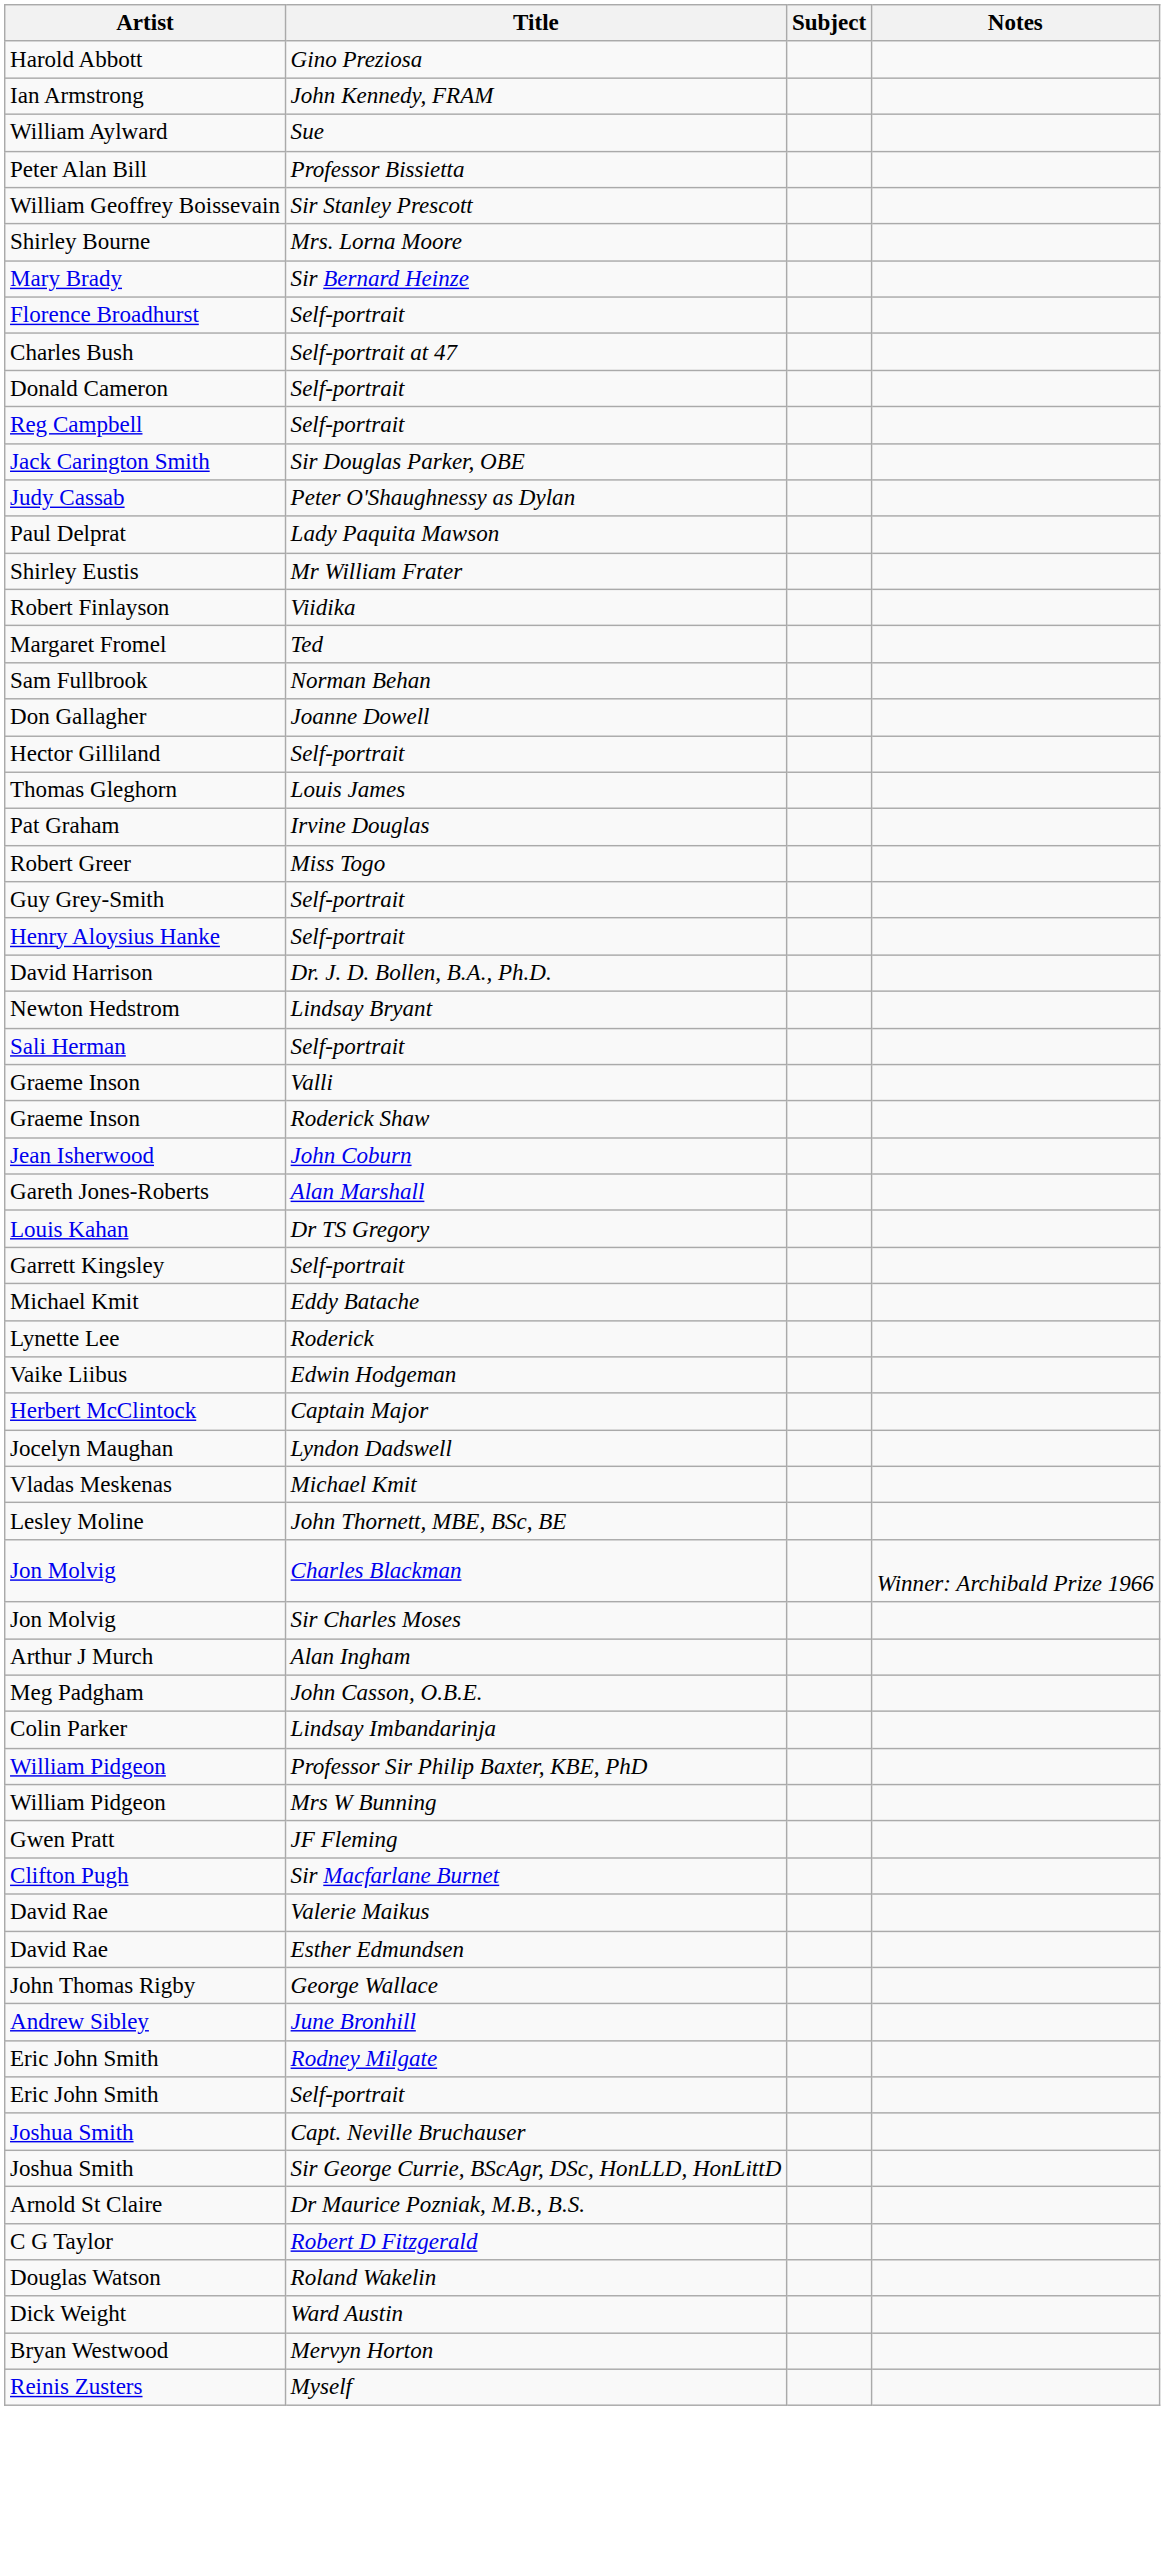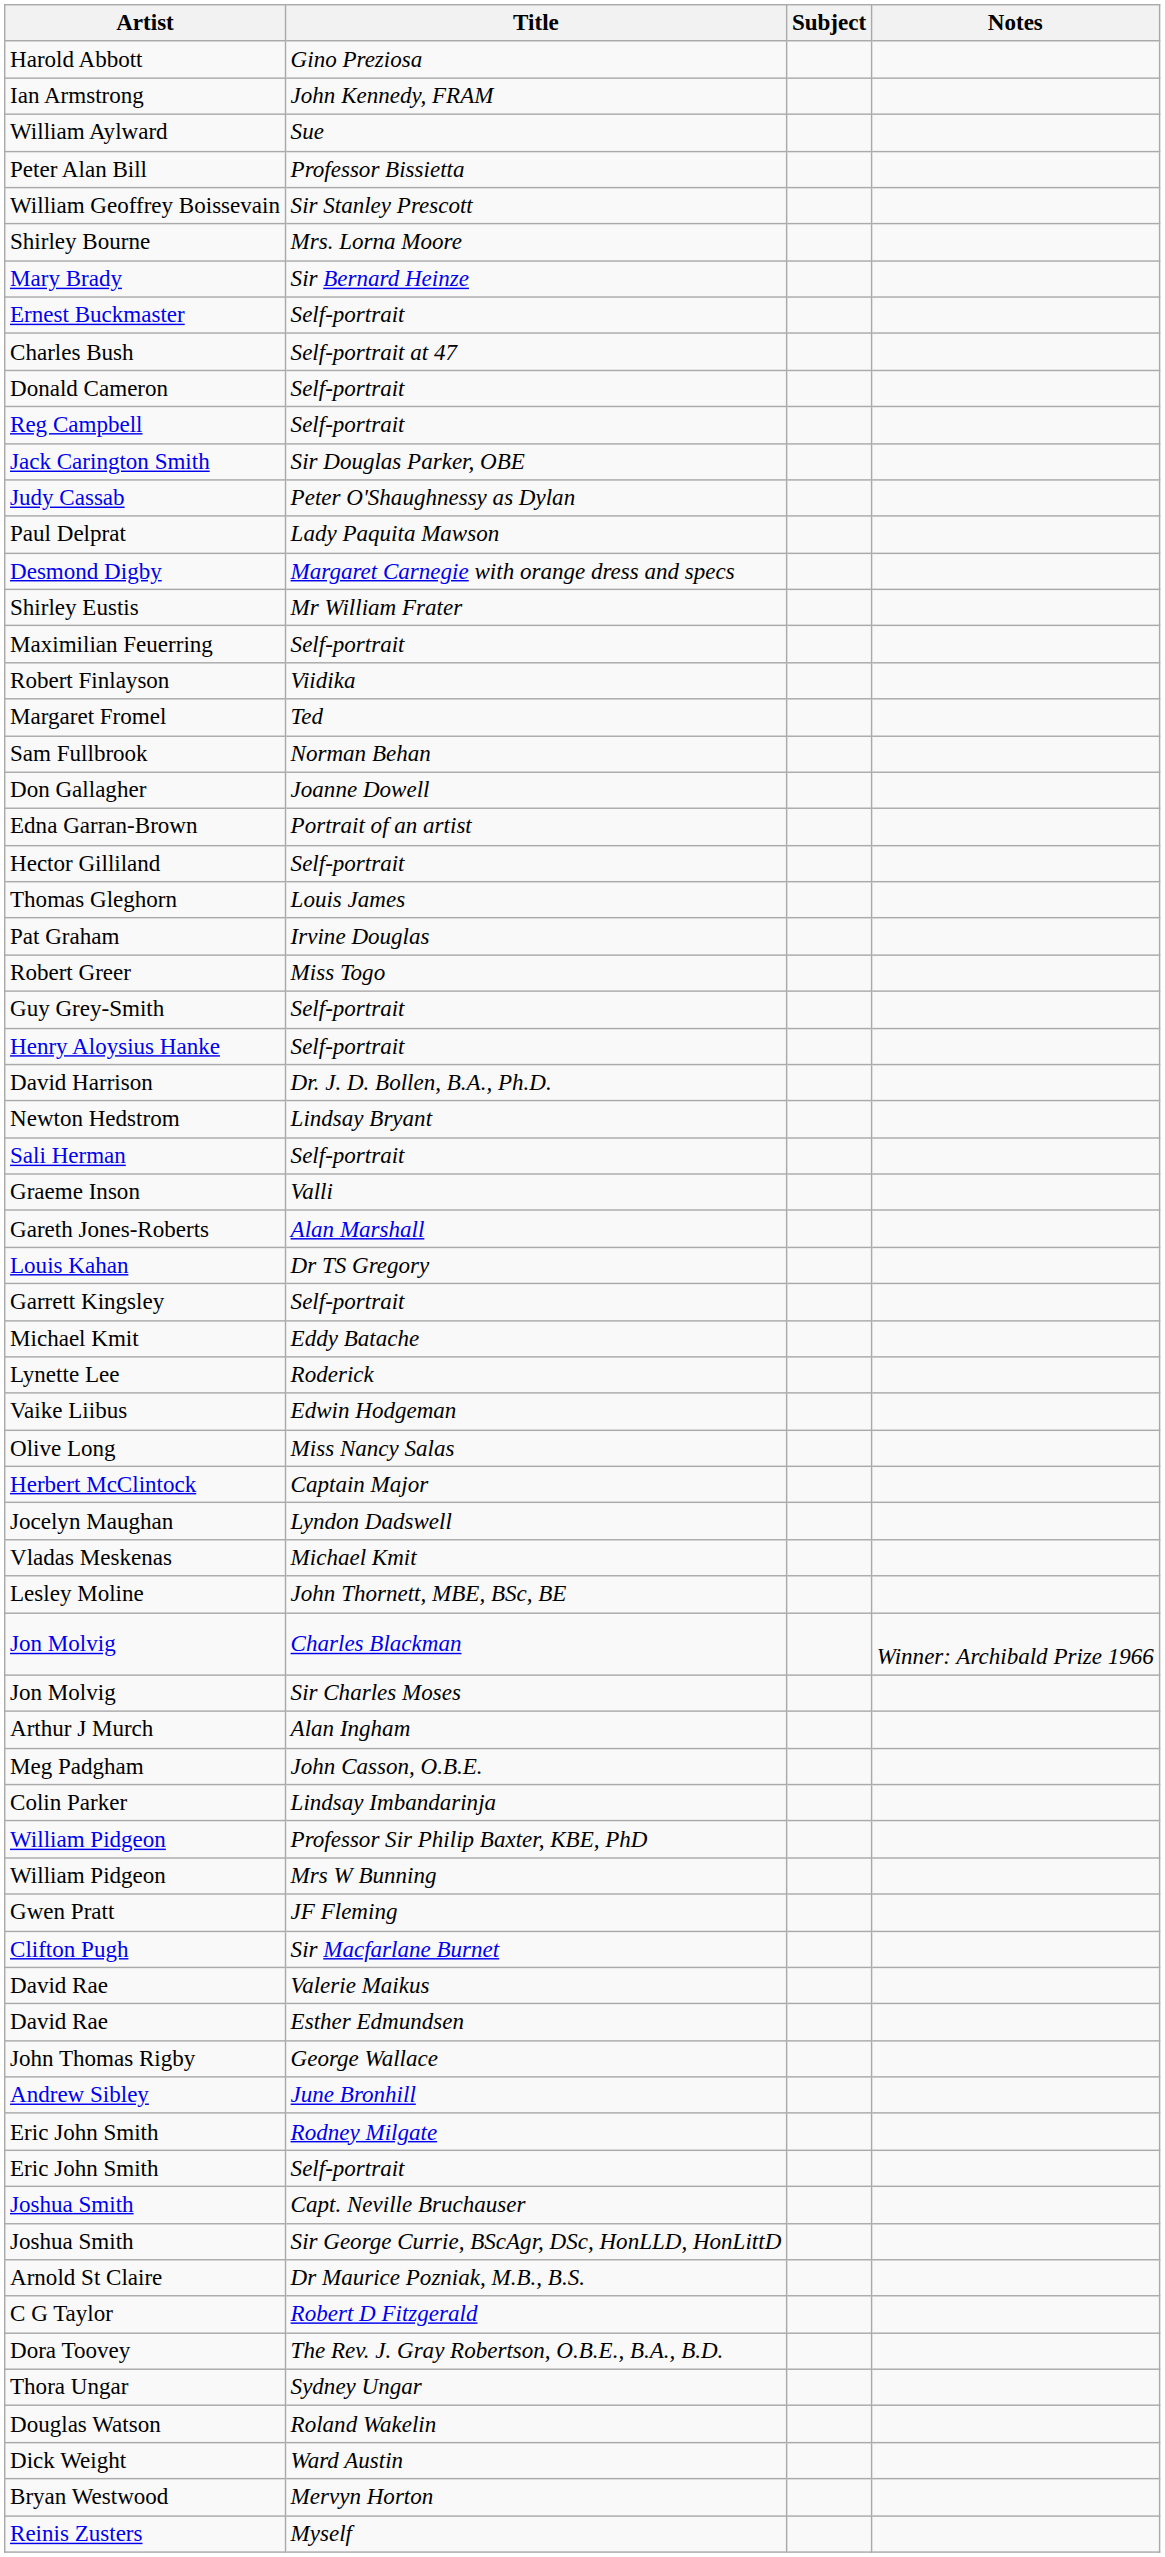 <table class="wikitable">
 <tr>
 <th>Artist</th>
 <th>Title</th>
 <th>Subject</th>
 <th>Notes</th>
 </tr>
 <tr>
 <td>Harold Abbott</td>
 <td><em>Gino Preziosa</em></td>
 <td></td>
 <td></td>
 </tr>
 <tr>
 <td>Ian Armstrong</td>
 <td><em>John Kennedy, FRAM</em></td>
 <td></td>
 <td></td>
 </tr>
 <tr>
 <td>William Aylward</td>
 <td><em>Sue</em></td>
 <td></td>
 <td></td>
 </tr>
 <tr>
 <td>Peter Alan Bill</td>
 <td><em>Professor Bissietta</em></td>
 <td></td>
 <td></td>
 </tr>
 <tr>
 <td>William Geoffrey Boissevain</td>
 <td><em>Sir Stanley Prescott</em></td>
 <td></td>
 <td></td>
 </tr>
 <tr>
 <td>Shirley Bourne</td>
 <td><em>Mrs. Lorna Moore</em></td>
 <td></td>
 <td></td>
 </tr>
 <tr>
 <td><a href='#'>Mary Brady</a></td>
 <td><em>Sir <a href='#'>Bernard Heinze</a></em></td>
 <td></td>
 <td></td>
 </tr>
 <tr>
-<td><a href='#'>Florence Broadhurst</a></td>
+<td><a href='#'>Ernest Buckmaster</a></td>
 <td><em>Self-portrait</em></td>
 <td></td>
 <td></td>
 </tr>
 <tr>
 <td>Charles Bush</td>
 <td><em>Self-portrait at 47</em></td>
 <td></td>
 <td></td>
 </tr>
 <tr>
 <td>Donald Cameron</td>
 <td><em>Self-portrait</em></td>
 <td></td>
 <td></td>
 </tr>
 <tr>
 <td><a href='#'>Reg Campbell</a></td>
 <td><em>Self-portrait</em></td>
 <td></td>
 <td></td>
 </tr>
 <tr>
 <td><a href='#'>Jack Carington Smith</a></td>
 <td><em>Sir Douglas Parker, OBE</em></td>
 <td></td>
 <td></td>
 </tr>
 <tr>
 <td><a href='#'>Judy Cassab</a></td>
 <td><em>Peter O'Shaughnessy as Dylan</em></td>
 <td></td>
 <td></td>
 </tr>
 <tr>
 <td>Paul Delprat</td>
 <td><em>Lady Paquita Mawson</em></td>
 <td></td>
 <td></td>
 </tr>
 <tr>
+<td><a href='#'>Desmond Digby</a></td>
+<td><em><a href='#'>Margaret Carnegie</a> with orange dress and specs</em></td>
+<td></td>
+<td></td>
+</tr>
+<tr>
 <td>Shirley Eustis</td>
 <td><em>Mr William Frater</em></td>
+<td></td>
+<td></td>
+</tr>
+<tr>
+<td>Maximilian Feuerring</td>
+<td><em>Self-portrait</em></td>
 <td></td>
 <td></td>
 </tr>
 <tr>
 <td>Robert Finlayson</td>
 <td><em>Viidika</em></td>
 <td></td>
 <td></td>
 </tr>
 <tr>
 <td>Margaret Fromel</td>
 <td><em>Ted</em></td>
 <td></td>
 <td></td>
 </tr>
 <tr>
 <td>Sam Fullbrook</td>
 <td><em>Norman Behan</em></td>
 <td></td>
 <td></td>
 </tr>
 <tr>
 <td>Don Gallagher</td>
 <td><em>Joanne Dowell</em></td>
+<td></td>
+<td></td>
+</tr>
+<tr>
+<td>Edna Garran-Brown</td>
+<td><em>Portrait of an artist</em></td>
 <td></td>
 <td></td>
 </tr>
 <tr>
 <td>Hector Gilliland</td>
 <td><em>Self-portrait</em></td>
 <td></td>
 <td></td>
 </tr>
 <tr>
 <td>Thomas Gleghorn</td>
 <td><em>Louis James</em></td>
 <td></td>
 <td></td>
 </tr>
 <tr>
 <td>Pat Graham</td>
 <td><em>Irvine Douglas</em></td>
 <td></td>
 <td></td>
 </tr>
 <tr>
 <td>Robert Greer</td>
 <td><em>Miss Togo</em></td>
 <td></td>
 <td></td>
 </tr>
 <tr>
 <td>Guy Grey-Smith</td>
 <td><em>Self-portrait</em></td>
 <td></td>
 <td></td>
 </tr>
 <tr>
 <td><a href='#'>Henry Aloysius Hanke</a></td>
 <td><em>Self-portrait</em></td>
 <td></td>
 <td></td>
 </tr>
 <tr>
 <td>David Harrison</td>
 <td><em>Dr. J. D. Bollen, B.A., Ph.D.</em></td>
 <td></td>
 <td></td>
 </tr>
 <tr>
 <td>Newton Hedstrom</td>
 <td><em>Lindsay Bryant</em></td>
 <td></td>
 <td></td>
 </tr>
 <tr>
 <td><a href='#'>Sali Herman</a></td>
 <td><em>Self-portrait</em></td>
 <td></td>
 <td></td>
 </tr>
 <tr>
 <td>Graeme Inson</td>
 <td><em>Valli</em></td>
 <td></td>
 <td></td>
 </tr>
 <tr>
-<td>Graeme Inson</td>
-<td><em>Roderick Shaw</em></td>
-<td></td>
-<td></td>
-</tr>
-<tr>
-<td><a href='#'>Jean Isherwood</a></td>
-<td><a href='#'><em>John Coburn</em></a></td>
-<td></td>
-<td></td>
-</tr>
-<tr>
 <td>Gareth Jones-Roberts</td>
 <td><a href='#'><em>Alan Marshall</em></a></td>
 <td></td>
 <td></td>
 </tr>
 <tr>
 <td><a href='#'>Louis Kahan</a></td>
 <td><em>Dr TS Gregory</em></td>
 <td></td>
 <td></td>
 </tr>
 <tr>
 <td>Garrett Kingsley</td>
 <td><em>Self-portrait</em></td>
 <td></td>
 <td></td>
 </tr>
 <tr>
 <td>Michael Kmit</td>
 <td><em>Eddy Batache</em></td>
 <td></td>
 <td></td>
 </tr>
 <tr>
 <td>Lynette Lee</td>
 <td><em>Roderick</em></td>
 <td></td>
 <td></td>
 </tr>
 <tr>
 <td>Vaike Liibus</td>
 <td><em>Edwin Hodgeman</em></td>
+<td></td>
+<td></td>
+</tr>
+<tr>
+<td>Olive Long</td>
+<td><em>Miss Nancy Salas</em></td>
 <td></td>
 <td></td>
 </tr>
 <tr>
 <td><a href='#'>Herbert McClintock</a></td>
 <td><em>Captain Major</em></td>
 <td></td>
 <td></td>
 </tr>
 <tr>
 <td>Jocelyn Maughan</td>
 <td><em>Lyndon Dadswell</em></td>
 <td></td>
 <td></td>
 </tr>
 <tr>
 <td>Vladas Meskenas</td>
 <td><em>Michael Kmit</em></td>
 <td></td>
 <td></td>
 </tr>
 <tr>
 <td>Lesley Moline</td>
 <td><em>John Thornett, MBE, BSc, BE</em></td>
 <td></td>
 <td></td>
 </tr>
 <tr>
 <td><a href='#'>Jon Molvig</a></td>
 <td><em><a href='#'>Charles Blackman</a></em></td>
 <td></td>
 <td><br><em>Winner: Archibald Prize 1966</em></td>
 </tr>
 <tr>
 <td>Jon Molvig</td>
 <td><em>Sir Charles Moses</em></td>
 <td></td>
 <td></td>
 </tr>
 <tr>
 <td>Arthur J Murch</td>
 <td><em>Alan Ingham</em></td>
 <td></td>
 <td></td>
 </tr>
 <tr>
 <td>Meg Padgham</td>
 <td><em>John Casson, O.B.E.</em></td>
 <td></td>
 <td></td>
 </tr>
 <tr>
 <td>Colin Parker</td>
 <td><em>Lindsay Imbandarinja</em></td>
 <td></td>
 <td></td>
 </tr>
 <tr>
 <td><a href='#'>William Pidgeon</a></td>
 <td><em>Professor Sir Philip Baxter, KBE, PhD</em></td>
 <td></td>
 <td></td>
 </tr>
 <tr>
 <td>William Pidgeon</td>
 <td><em>Mrs W Bunning</em></td>
 <td></td>
 <td></td>
 </tr>
 <tr>
 <td>Gwen Pratt</td>
 <td><em>JF Fleming</em></td>
 <td></td>
 <td></td>
 </tr>
 <tr>
 <td><a href='#'>Clifton Pugh</a></td>
 <td><em>Sir <a href='#'>Macfarlane Burnet</a></em></td>
 <td></td>
 <td></td>
 </tr>
 <tr>
 <td>David Rae</td>
 <td><em>Valerie Maikus</em></td>
 <td></td>
 <td></td>
 </tr>
 <tr>
 <td>David Rae</td>
 <td><em>Esther Edmundsen</em></td>
 <td></td>
 <td></td>
 </tr>
 <tr>
 <td>John Thomas Rigby</td>
 <td><em>George Wallace</em></td>
 <td></td>
 <td></td>
 </tr>
 <tr>
 <td><a href='#'>Andrew Sibley</a></td>
 <td><em><a href='#'>June Bronhill</a></em></td>
 <td></td>
 <td></td>
 </tr>
 <tr>
 <td>Eric John Smith</td>
 <td><em><a href='#'>Rodney Milgate</a></em></td>
 <td></td>
 <td></td>
 </tr>
 <tr>
 <td>Eric John Smith</td>
 <td><em>Self-portrait</em></td>
 <td></td>
 <td></td>
 </tr>
 <tr>
 <td><a href='#'>Joshua Smith</a></td>
 <td><em>Capt. Neville Bruchauser</em></td>
 <td></td>
 <td></td>
 </tr>
 <tr>
 <td>Joshua Smith</td>
 <td><em>Sir George Currie, BScAgr, DSc, HonLLD, HonLittD</em></td>
 <td></td>
 <td></td>
 </tr>
 <tr>
 <td>Arnold St Claire</td>
 <td><em>Dr Maurice Pozniak, M.B., B.S.</em></td>
 <td></td>
 <td></td>
 </tr>
 <tr>
 <td>C G Taylor</td>
 <td><a href='#'><em>Robert D Fitzgerald</em></a></td>
 <td></td>
 <td></td>
 </tr>
 <tr>
+<td>Dora Toovey</td>
+<td><em>The Rev. J. Gray Robertson, O.B.E., B.A., B.D.</em></td>
+<td></td>
+<td></td>
+</tr>
+<tr>
+<td>Thora Ungar</td>
+<td><em>Sydney Ungar</em></td>
+<td></td>
+<td></td>
+</tr>
+<tr>
 <td>Douglas Watson</td>
 <td><em>Roland Wakelin</em></td>
 <td></td>
 <td></td>
 </tr>
 <tr>
 <td>Dick Weight</td>
 <td><em>Ward Austin</em></td>
 <td></td>
 <td></td>
 </tr>
 <tr>
 <td>Bryan Westwood</td>
 <td><em>Mervyn Horton</em></td>
 <td></td>
 <td></td>
 </tr>
 <tr>
 <td><a href='#'>Reinis Zusters</a></td>
 <td><em>Myself</em></td>
 <td></td>
 <td></td>
 </tr>
 </table>
